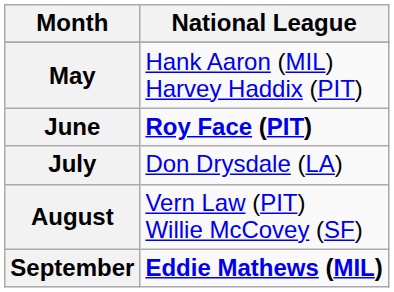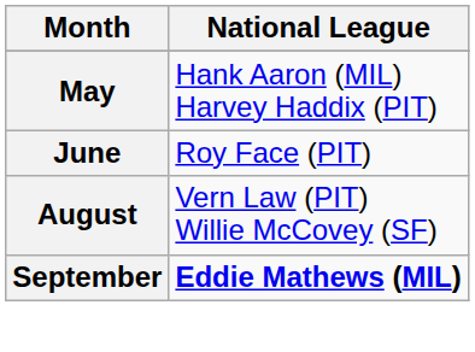 <table class="wikitable">
 <tr>
 <th>Month</th>
 <th>National League</th>
 </tr>
 <tr>
 </tr>
 <tr>
 <th>May</th>
 <td><a href='#'>Hank Aaron</a> (<a href='#'>MIL</a>)<br><a href='#'>Harvey Haddix</a> (<a href='#'>PIT</a>)</td>
 </tr>
 <tr>
 <th>June</th>
-<td><strong><a href='#'>Roy Face</a> (<a href='#'>PIT</a>)</strong></td>
-</tr>
-<tr>
-<th>July</th>
-<td><a href='#'>Don Drysdale</a> (<a href='#'>LA</a>)</td>
+<td><a href='#'>Roy Face</a> (<a href='#'>PIT</a>)</td>
 </tr>
 <tr>
 <th>August</th>
 <td><a href='#'>Vern Law</a> (<a href='#'>PIT</a>)<br><a href='#'>Willie McCovey</a> (<a href='#'>SF</a>)</td>
 </tr>
 <tr>
 <th>September</th>
 <td><strong><a href='#'>Eddie Mathews</a> (<a href='#'>MIL</a>)</strong></td>
 </tr>
 </table>
